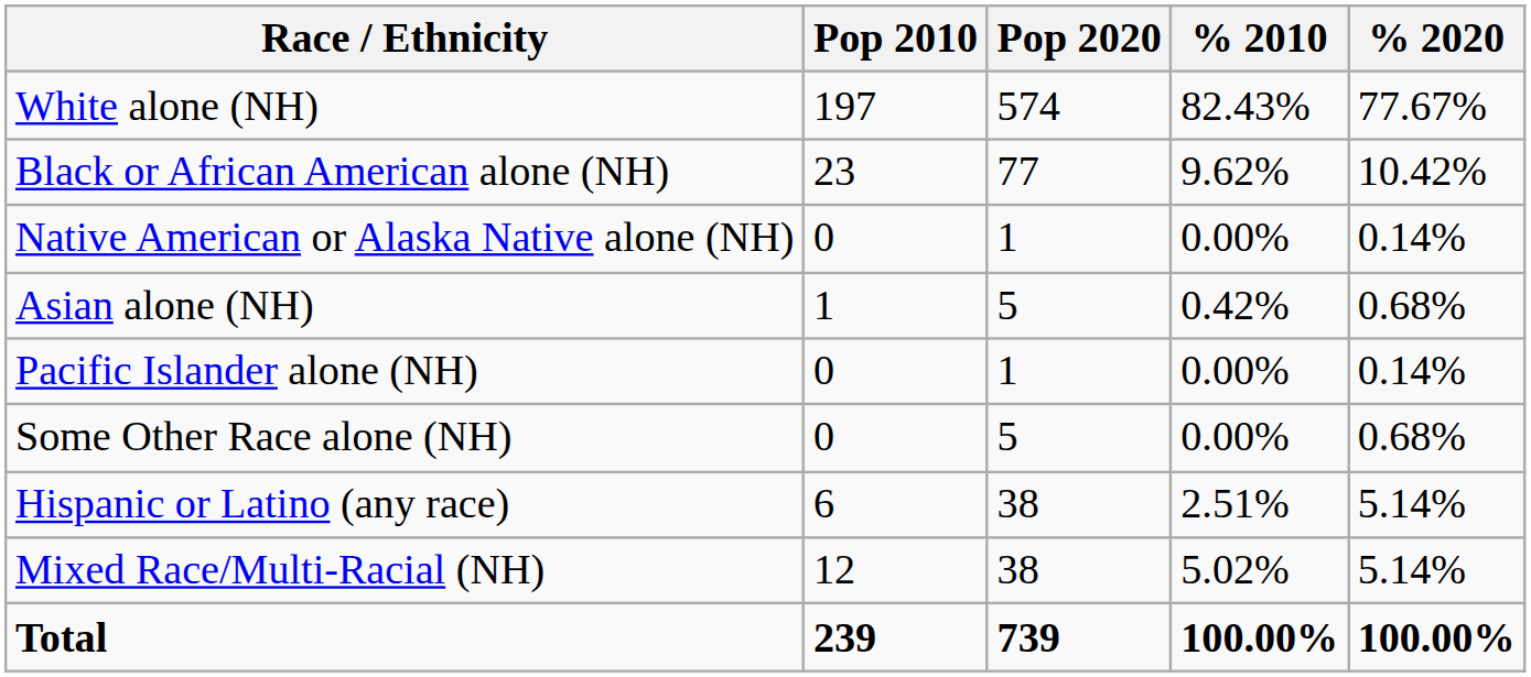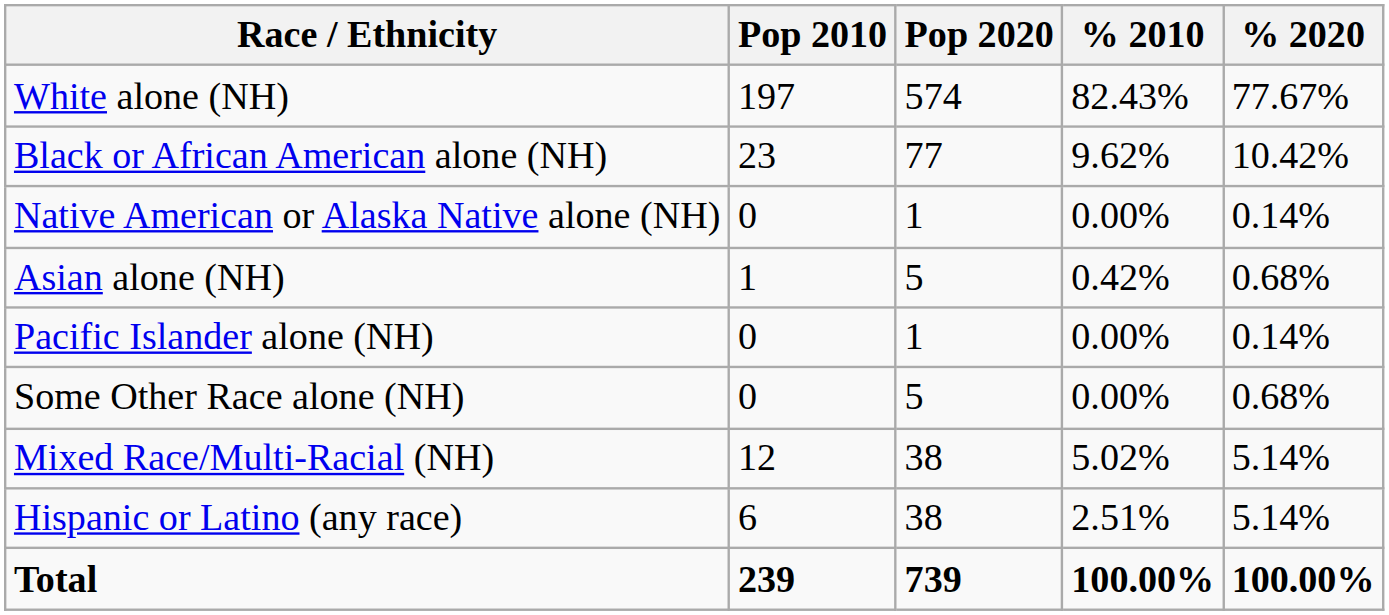 <table class="wikitable">
 <tr>
 <th>Race / Ethnicity</th>
 <th>Pop 2010</th>
 <th>Pop 2020</th>
 <th>% 2010</th>
 <th>% 2020</th>
 </tr>
 <tr>
 <td><a href='#'>White</a> alone (NH)</td>
 <td>197</td>
 <td>574</td>
 <td>82.43%</td>
 <td>77.67%</td>
 </tr>
 <tr>
 <td><a href='#'>Black or African American</a> alone (NH)</td>
 <td>23</td>
 <td>77</td>
 <td>9.62%</td>
 <td>10.42%</td>
 </tr>
 <tr>
 <td><a href='#'>Native American</a> or <a href='#'>Alaska Native</a> alone (NH)</td>
 <td>0</td>
 <td>1</td>
 <td>0.00%</td>
 <td>0.14%</td>
 </tr>
 <tr>
 <td><a href='#'>Asian</a> alone (NH)</td>
 <td>1</td>
 <td>5</td>
 <td>0.42%</td>
 <td>0.68%</td>
 </tr>
 <tr>
 <td><a href='#'>Pacific Islander</a> alone (NH)</td>
 <td>0</td>
 <td>1</td>
 <td>0.00%</td>
 <td>0.14%</td>
 </tr>
 <tr>
 <td>Some Other Race alone (NH)</td>
 <td>0</td>
 <td>5</td>
 <td>0.00%</td>
 <td>0.68%</td>
 </tr>
 <tr>
+<td><a href='#'>Mixed Race/Multi-Racial</a> (NH)</td>
+<td>12</td>
+<td>38</td>
+<td>5.02%</td>
+<td>5.14%</td>
+</tr>
+<tr>
 <td><a href='#'>Hispanic or Latino</a> (any race)</td>
 <td>6</td>
 <td>38</td>
 <td>2.51%</td>
-<td>5.14%</td>
-</tr>
-<tr>
-<td><a href='#'>Mixed Race/Multi-Racial</a> (NH)</td>
-<td>12</td>
-<td>38</td>
-<td>5.02%</td>
 <td>5.14%</td>
 </tr>
 <tr>
 <td><strong>Total</strong></td>
 <td><strong>239</strong></td>
 <td><strong>739</strong></td>
 <td><strong>100.00%</strong></td>
 <td><strong>100.00%</strong></td>
 </tr>
 </table>
